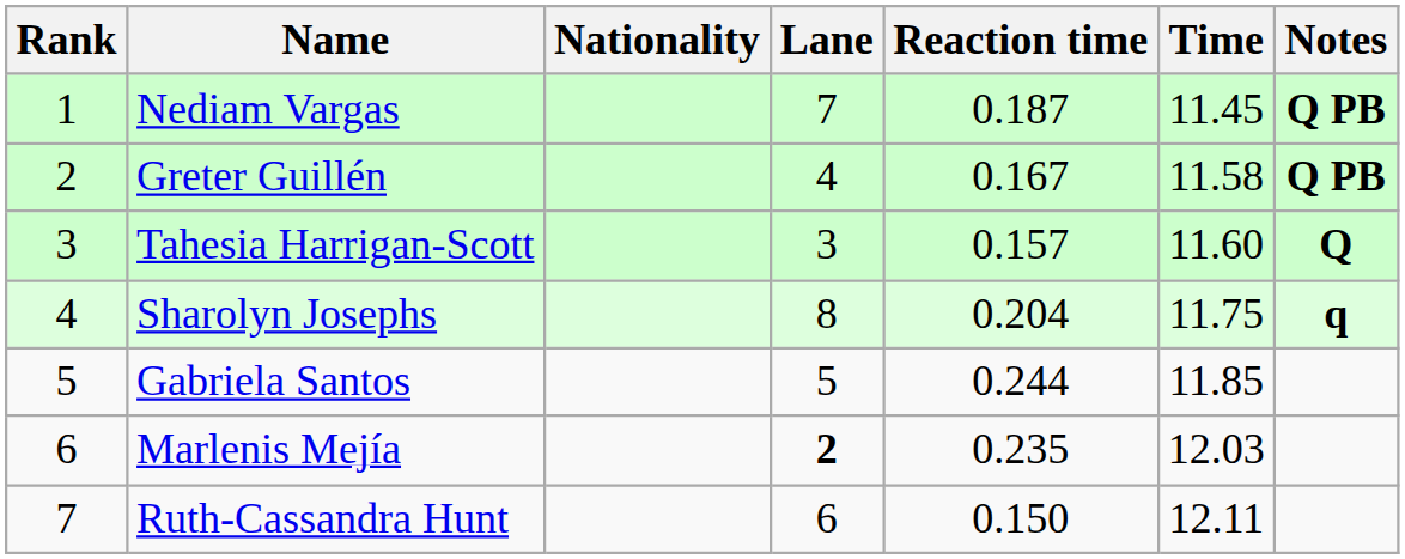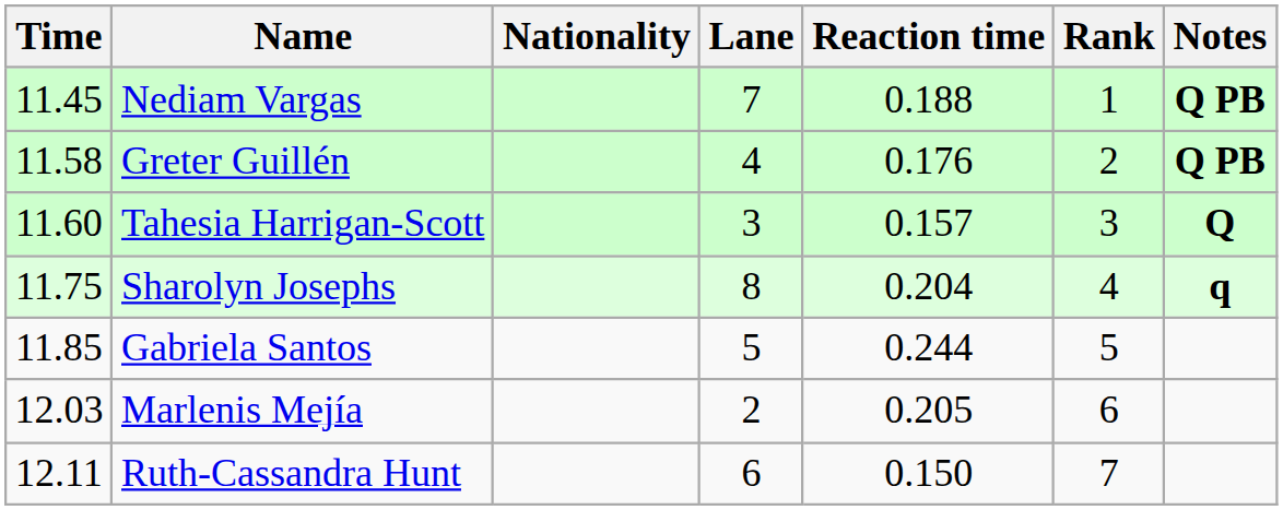 <table class="wikitable sortable" style="text-align:center">
 <tr>
-<th>Rank</th>
+<th>Time</th>
 <th>Name</th>
 <th>Nationality</th>
 <th>Lane</th>
 <th>Reaction time</th>
-<th>Time</th>
+<th>Rank</th>
 <th>Notes</th>
 </tr>
 <tr bgcolor=ccffcc>
-<td>1</td>
+<td>11.45</td>
 <td align=left><a href='#'>Nediam Vargas</a></td>
 <td align=left></td>
 <td>7</td>
-<td>0.187</td>
-<td>11.45</td>
+<td>0.188</td>
+<td>1</td>
 <td><strong>Q PB</strong></td>
 </tr>
 <tr bgcolor=ccffcc>
-<td>2</td>
+<td>11.58</td>
 <td align=left><a href='#'>Greter Guillén</a></td>
 <td align=left></td>
 <td>4</td>
-<td>0.167</td>
-<td>11.58</td>
+<td>0.176</td>
+<td>2</td>
 <td><strong>Q PB</strong></td>
 </tr>
 <tr bgcolor=ccffcc>
-<td>3</td>
+<td>11.60</td>
 <td align=left><a href='#'>Tahesia Harrigan-Scott</a></td>
 <td align=left></td>
 <td>3</td>
 <td>0.157</td>
-<td>11.60</td>
+<td>3</td>
 <td><strong>Q</strong></td>
 </tr>
 <tr bgcolor=ddffdd>
-<td>4</td>
+<td>11.75</td>
 <td align=left><a href='#'>Sharolyn Josephs</a></td>
 <td align=left></td>
 <td>8</td>
 <td>0.204</td>
-<td>11.75</td>
+<td>4</td>
 <td><strong>q</strong></td>
 </tr>
 <tr>
-<td>5</td>
+<td>11.85</td>
 <td align=left><a href='#'>Gabriela Santos</a></td>
 <td align=left></td>
 <td>5</td>
 <td>0.244</td>
-<td>11.85</td>
+<td>5</td>
 <td></td>
 </tr>
 <tr>
-<td>6</td>
+<td>12.03</td>
 <td align=left><a href='#'>Marlenis Mejía</a></td>
 <td align=left></td>
-<td><strong>2</strong></td>
-<td>0.235</td>
-<td>12.03</td>
+<td>2</td>
+<td>0.205</td>
+<td>6</td>
 <td></td>
 </tr>
 <tr>
-<td>7</td>
+<td>12.11</td>
 <td align=left><a href='#'>Ruth-Cassandra Hunt</a></td>
 <td align=left></td>
 <td>6</td>
 <td>0.150</td>
-<td>12.11</td>
+<td>7</td>
 <td></td>
 </tr>
 </table>
